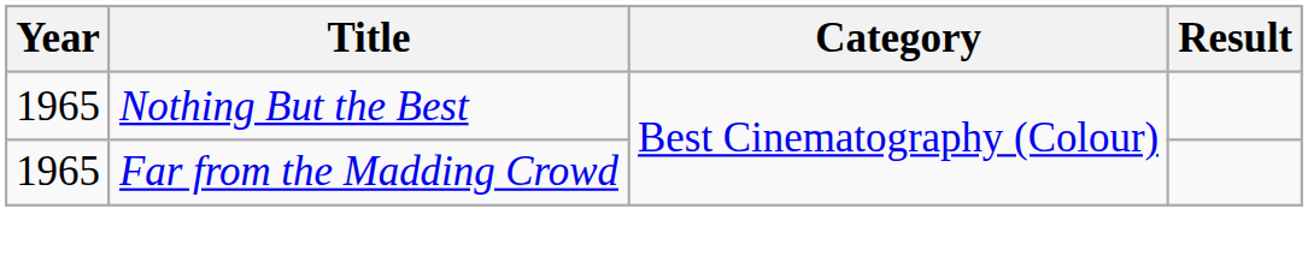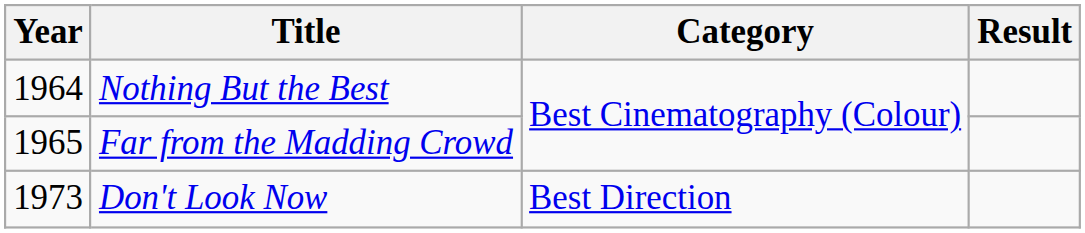 <table class="wikitable">
 <tr>
 <th>Year</th>
 <th>Title</th>
 <th>Category</th>
 <th>Result</th>
 </tr>
 <tr>
-<td>1965</td>
+<td>1964</td>
 <td><em><a href='#'>Nothing But the Best</a></em></td>
 <td rowspan=2><a href='#'>Best Cinematography (Colour)</a></td>
 <td></td>
 </tr>
 <tr>
 <td>1965</td>
 <td><em><a href='#'>Far from the Madding Crowd</a></em></td>
 <td></td>
 </tr>
+<tr>
+<td>1973</td>
+<td><em><a href='#'>Don't Look Now</a></em></td>
+<td><a href='#'>Best Direction</a></td>
+<td></td>
+</tr>
 </table>
